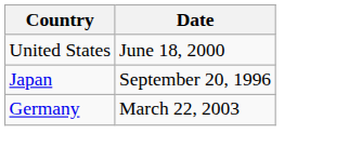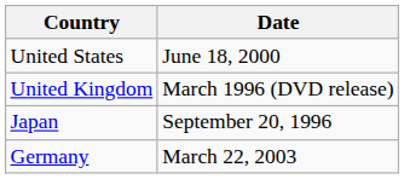 <table class="wikitable">
 <tr>
 <th>Country</th>
 <th>Date</th>
 </tr>
 <tr>
 <td>United States</td>
 <td>June 18, 2000</td>
 </tr>
 <tr>
+<td><a href='#'>United Kingdom</a></td>
+<td>March 1996 (DVD release)</td>
+</tr>
+<tr>
 <td><a href='#'>Japan</a></td>
 <td>September 20, 1996</td>
 </tr>
 <tr>
 <td><a href='#'>Germany</a></td>
 <td>March 22, 2003</td>
 </tr>
 </table>
